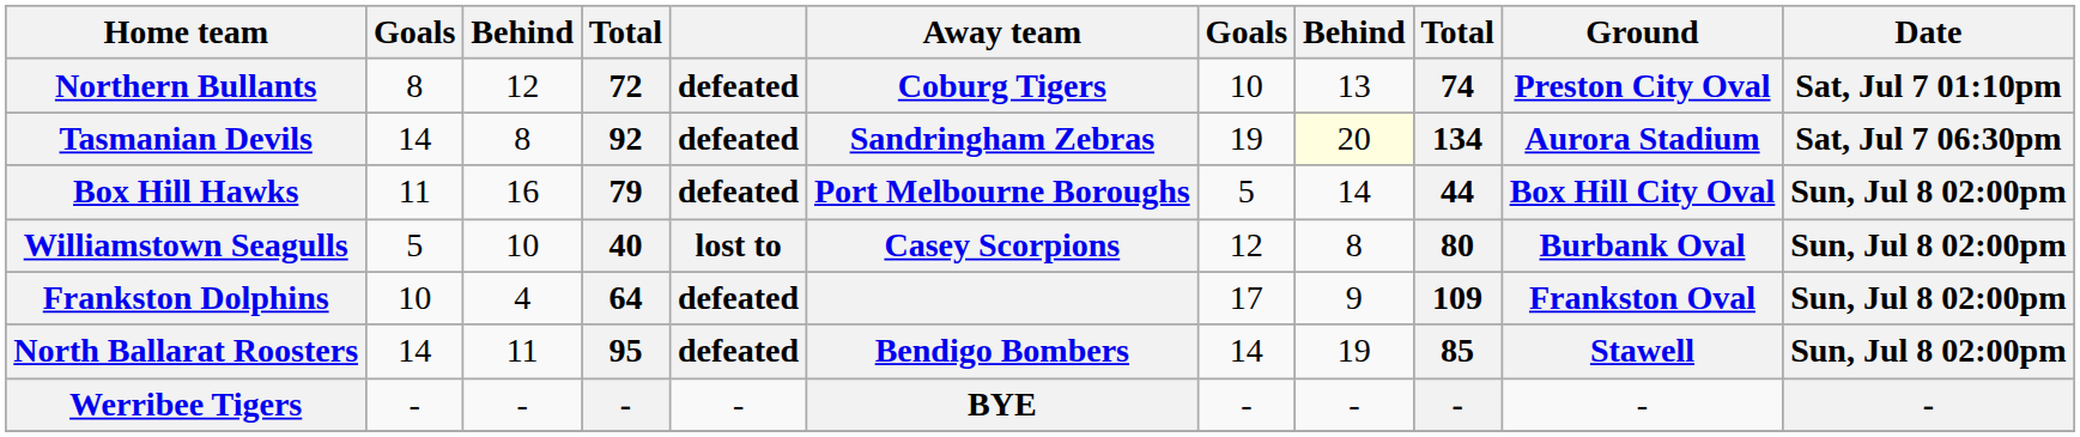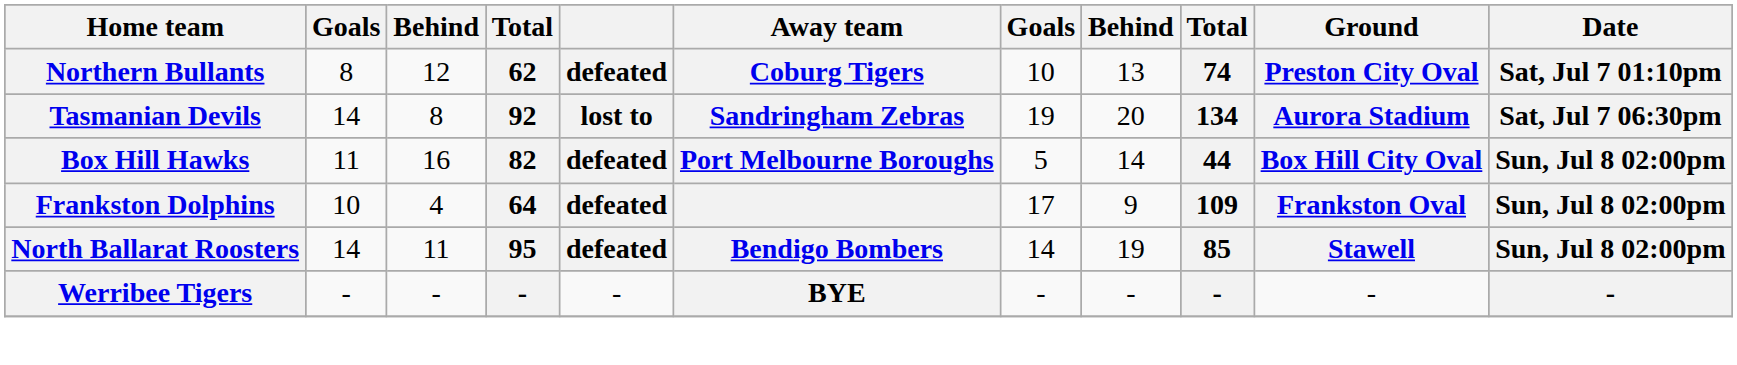 <table class="wikitable">
 <tr>
 <th align=center>Home team</th>
 <th align=center>Goals</th>
 <th align=center>Behind</th>
 <th align=center>Total</th>
 <th align=center></th>
 <th align=center>Away team</th>
 <th align=center>Goals</th>
 <th align=center>Behind</th>
 <th align=center>Total</th>
 <th align=center>Ground</th>
 <th align=center>Date</th>
 </tr>
 <tr>
 <th align=center><a href='#'>Northern Bullants</a></th>
 <td align=center>8</td>
 <td align=center>12</td>
-<th align=center>72</th>
+<th align=center>62</th>
 <th align=center>defeated</th>
 <th align=center><a href='#'>Coburg Tigers</a></th>
 <td align=center>10</td>
 <td align=center>13</td>
 <th align=center>74</th>
 <th align=center><a href='#'>Preston City Oval</a></th>
 <th align=center>Sat, Jul 7 01:10pm</th>
 </tr>
 <tr>
 <th align=center><a href='#'>Tasmanian Devils</a></th>
 <td align=center>14</td>
 <td align=center>8</td>
 <th align=center>92</th>
-<th align=center>defeated</th>
+<th align=center>lost to</th>
 <th align=center><a href='#'>Sandringham Zebras</a></th>
 <td align=center>19</td>
-<td align=center style="background: lightyellow;">20</td>
+<td align=center>20</td>
 <th align=center>134</th>
 <th align=center><a href='#'>Aurora Stadium</a></th>
 <th align=center>Sat, Jul 7 06:30pm</th>
 </tr>
 <tr>
 <th align=center><a href='#'>Box Hill Hawks</a></th>
 <td align=center>11</td>
 <td align=center>16</td>
-<th align=center>79</th>
+<th align=center>82</th>
 <th align=center>defeated</th>
 <th align=center><a href='#'>Port Melbourne Boroughs</a></th>
 <td align=center>5</td>
 <td align=center>14</td>
 <th align=center>44</th>
 <th align=center><a href='#'>Box Hill City Oval</a></th>
-<th align=center>Sun, Jul 8 02:00pm</th>
-</tr>
-<tr>
-<th align=center><a href='#'>Williamstown Seagulls</a></th>
-<td align=center>5</td>
-<td align=center>10</td>
-<th align=center>40</th>
-<th align=center>lost to</th>
-<th align=center><a href='#'>Casey Scorpions</a></th>
-<td align=center>12</td>
-<td align=center>8</td>
-<th align=center>80</th>
-<th align=center><a href='#'>Burbank Oval</a></th>
 <th align=center>Sun, Jul 8 02:00pm</th>
 </tr>
 <tr>
 <th align=center><a href='#'>Frankston Dolphins</a></th>
 <td align=center>10</td>
 <td align=center>4</td>
 <th align=center>64</th>
 <th align=center>defeated</th>
 <th align=center></th>
 <td align=center>17</td>
 <td align=center>9</td>
 <th align=center>109</th>
 <th align=center><a href='#'>Frankston Oval</a></th>
 <th align=center>Sun, Jul 8 02:00pm</th>
 </tr>
 <tr>
 <th align=center><a href='#'>North Ballarat Roosters</a></th>
 <td align=center>14</td>
 <td align=center>11</td>
 <th align=center>95</th>
 <th align=center>defeated</th>
 <th align=center><a href='#'>Bendigo Bombers</a></th>
 <td align=center>14</td>
 <td align=center>19</td>
 <th align=center>85</th>
 <th align=center><a href='#'>Stawell</a></th>
 <th align=center>Sun, Jul 8 02:00pm</th>
 </tr>
 <tr>
 <th align=center><a href='#'>Werribee Tigers</a></th>
 <td align=center>-</td>
 <td align=center>-</td>
 <th align=center>-</th>
 <td align=center>-</td>
 <th align=center>BYE</th>
 <td align=center>-</td>
 <td align=center>-</td>
 <th align=center>-</th>
 <td align=center>-</td>
 <th align=center>-</th>
 </tr>
 <tr>
 </tr>
 </table>
